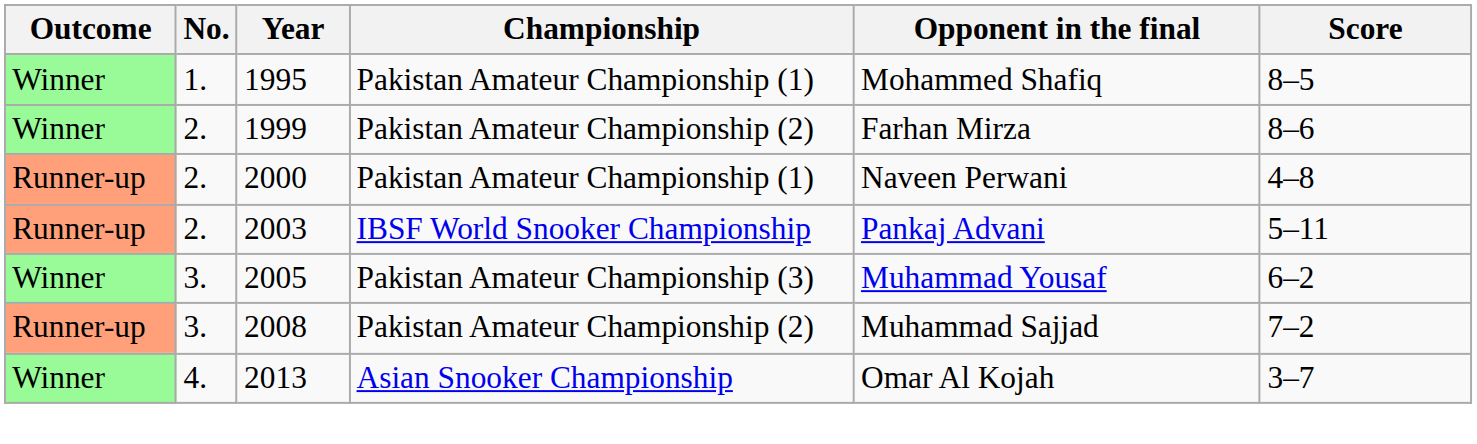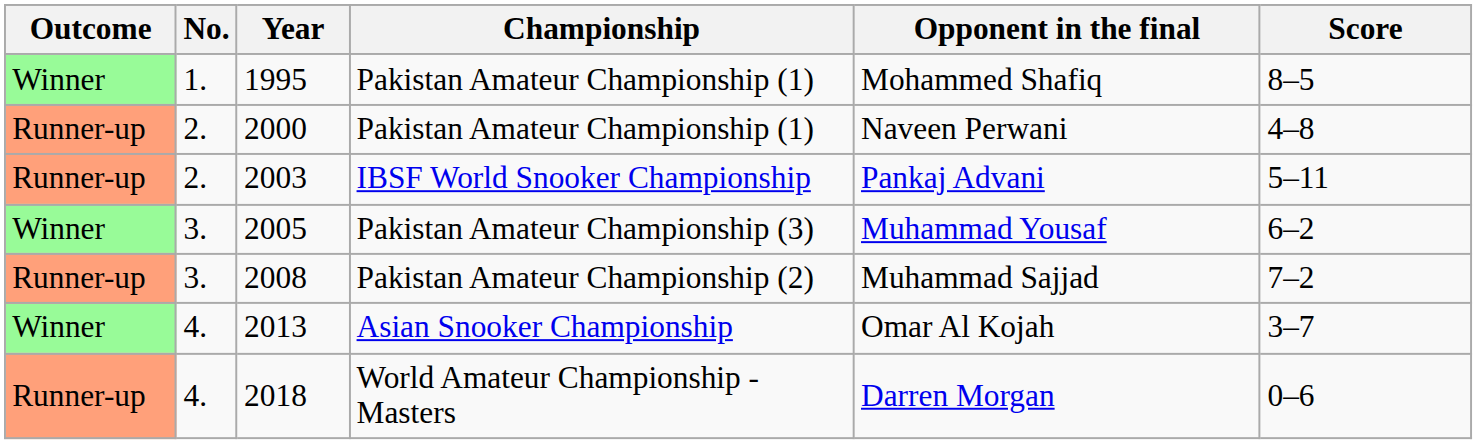 <table class="sortable wikitable">
 <tr>
 <th width="80">Outcome</th>
 <th width="20">No.</th>
 <th width="50">Year</th>
 <th width="250">Championship</th>
 <th width="200">Opponent in the final</th>
 <th width="100">Score</th>
 </tr>
 <tr>
 <td style="background:#98fb98;">Winner</td>
 <td>1.</td>
 <td>1995</td>
 <td>Pakistan Amateur Championship (1)</td>
 <td> Mohammed Shafiq</td>
 <td>8–5</td>
-</tr>
-<tr>
-<td style="background:#98fb98;">Winner</td>
-<td>2.</td>
-<td>1999</td>
-<td>Pakistan Amateur Championship (2)</td>
-<td> Farhan Mirza</td>
-<td>8–6</td>
 </tr>
 <tr>
 <td style="background:#ffa07a;">Runner-up</td>
 <td>2.</td>
 <td>2000</td>
 <td>Pakistan Amateur Championship (1)</td>
 <td> Naveen Perwani</td>
 <td>4–8</td>
 </tr>
 <tr>
 <td style="background:#ffa07a;">Runner-up</td>
 <td>2.</td>
 <td>2003</td>
 <td><a href='#'>IBSF World Snooker Championship</a></td>
 <td> <a href='#'>Pankaj Advani</a></td>
 <td>5–11</td>
 </tr>
 <tr>
 <td style="background:#98fb98;">Winner</td>
 <td>3.</td>
 <td>2005</td>
 <td>Pakistan Amateur Championship (3)</td>
 <td> <a href='#'>Muhammad Yousaf</a></td>
 <td>6–2</td>
 </tr>
 <tr>
 <td style="background:#ffa07a;">Runner-up</td>
 <td>3.</td>
 <td>2008</td>
 <td>Pakistan Amateur Championship (2)</td>
 <td> Muhammad Sajjad</td>
 <td>7–2</td>
 </tr>
 <tr>
 <td style="background:#98fb98;">Winner</td>
 <td>4.</td>
 <td>2013</td>
 <td><a href='#'>Asian Snooker Championship</a></td>
 <td> Omar Al Kojah</td>
 <td>3–7</td>
 </tr>
+<tr>
+<td style="background:#ffa07a;">Runner-up</td>
+<td>4.</td>
+<td>2018</td>
+<td>World Amateur Championship - Masters</td>
+<td> <a href='#'>Darren Morgan</a></td>
+<td>0–6</td>
+</tr>
 </table>
